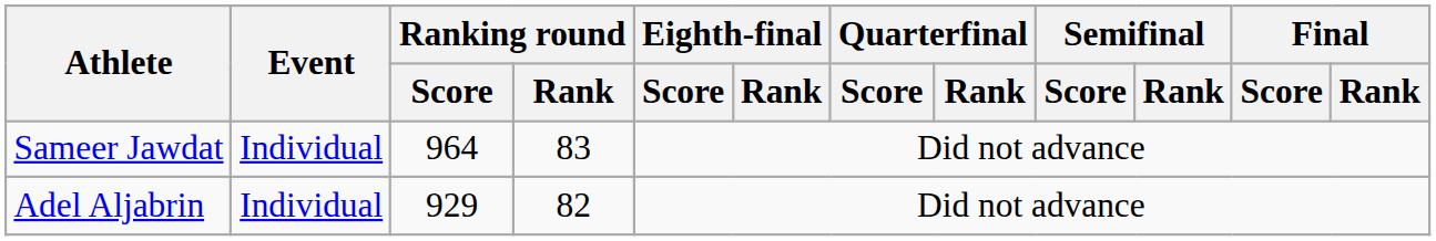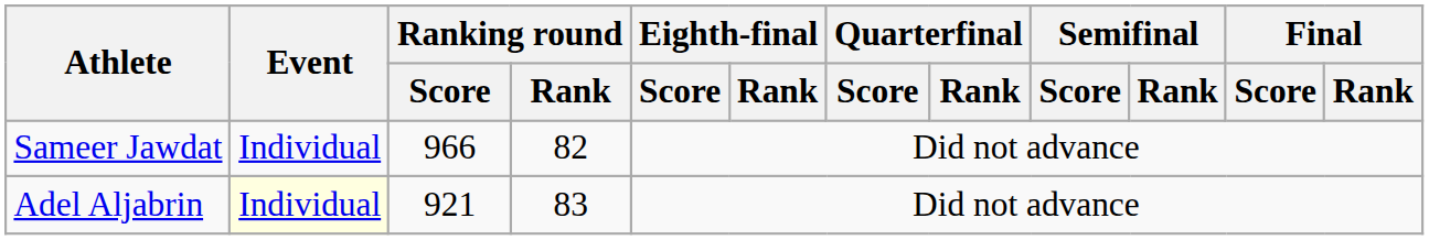 <table class="wikitable" style="font-size:90%">
 <tr>
 <th rowspan="2">Athlete</th>
 <th rowspan="2">Event</th>
 <th colspan="2">Ranking round</th>
 <th colspan="2">Eighth-final</th>
 <th colspan="2">Quarterfinal</th>
 <th colspan="2">Semifinal</th>
 <th colspan="2">Final</th>
 </tr>
 <tr>
 <th>Score</th>
 <th>Rank</th>
 <th>Score</th>
 <th>Rank</th>
 <th>Score</th>
 <th>Rank</th>
 <th>Score</th>
 <th>Rank</th>
 <th>Score</th>
 <th>Rank</th>
 </tr>
 <tr>
 <td><a href='#'>Sameer Jawdat</a></td>
 <td><a href='#'>Individual</a></td>
-<td align=center>964</td>
-<td align=center>83</td>
+<td align=center>966</td>
+<td align=center>82</td>
 <td colspan=8  align=center>Did not advance</td>
 </tr>
 <tr>
 <td><a href='#'>Adel Aljabrin</a></td>
-<td><a href='#'>Individual</a></td>
-<td align=center>929</td>
-<td align=center>82</td>
+<td style="background: lightyellow;"><a href='#'>Individual</a></td>
+<td align=center>921</td>
+<td align=center>83</td>
 <td colspan=8  align=center>Did not advance</td>
 </tr>
 </table>
